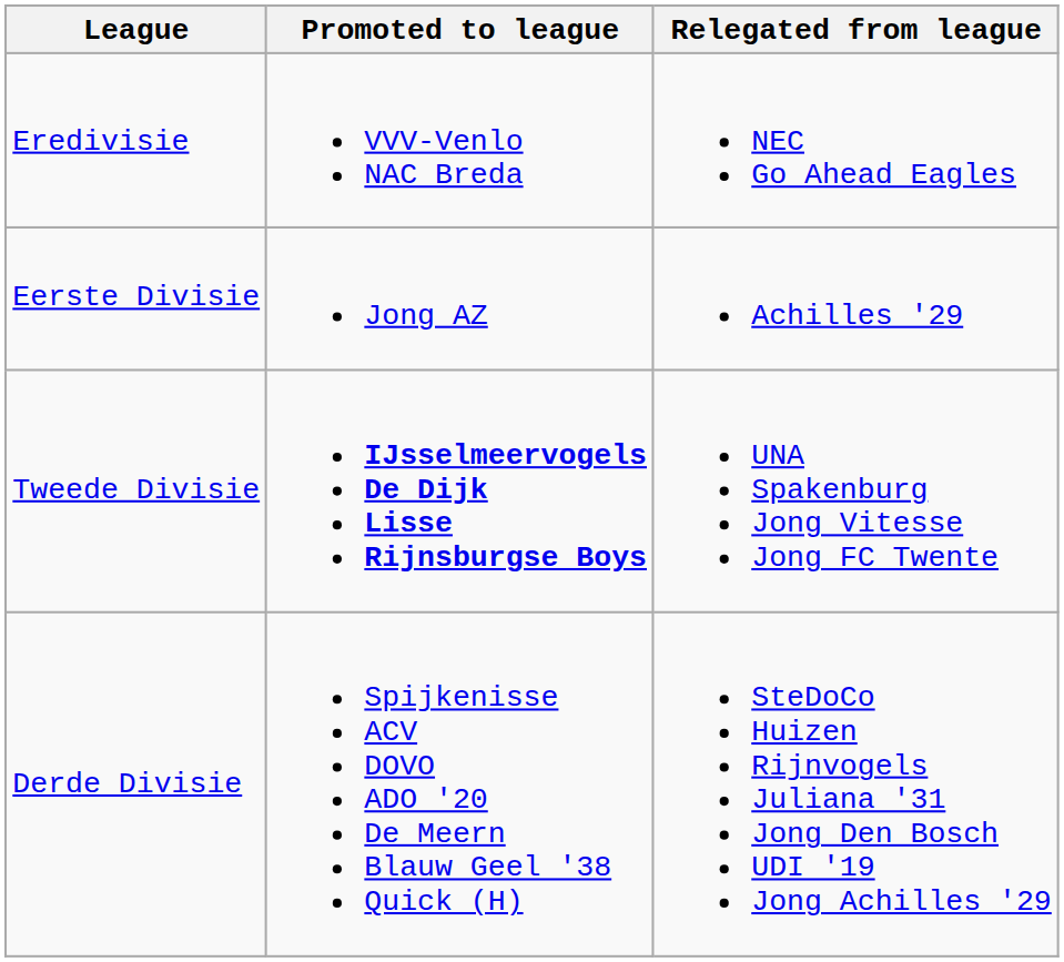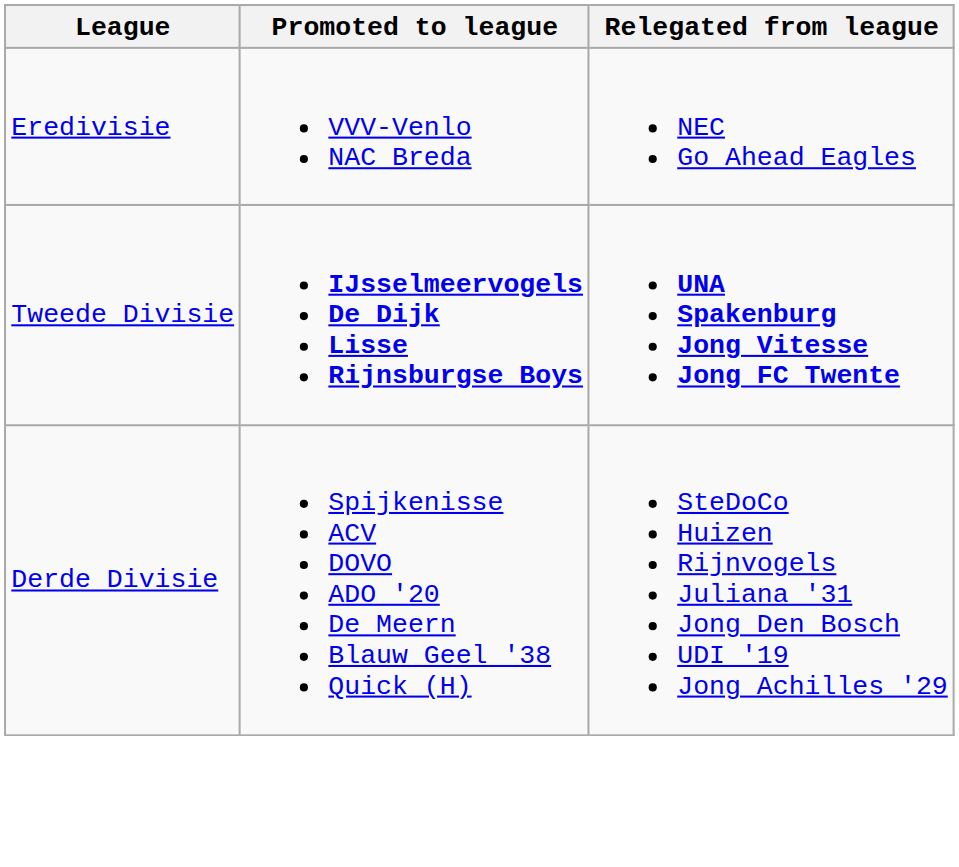 <table class="wikitable">
 <tr>
 <th>League</th>
 <th>Promoted to league</th>
 <th>Relegated from league</th>
 </tr>
 <tr>
 <td><a href='#'>Eredivisie</a></td>
 <td><br><ul><li><a href='#'>VVV-Venlo</a></li><li><a href='#'>NAC Breda</a></li></ul></td>
 <td><br><ul><li><a href='#'>NEC</a></li><li><a href='#'>Go Ahead Eagles</a></li></ul></td>
 </tr>
 <tr>
-<td><a href='#'>Eerste Divisie</a></td>
-<td><br><ul><li><a href='#'>Jong AZ</a></li></ul></td>
-<td><br><ul><li><a href='#'>Achilles '29</a></li></ul></td>
-</tr>
-<tr>
 <td><a href='#'>Tweede Divisie</a></td>
 <td><strong><br><ul><li><a href='#'>IJsselmeervogels</a></li><li><a href='#'>De Dijk</a></li><li><a href='#'>Lisse</a></li><li><a href='#'>Rijnsburgse Boys</a></li></ul></strong></td>
-<td><br><ul><li><a href='#'>UNA</a></li><li><a href='#'>Spakenburg</a></li><li><a href='#'>Jong Vitesse</a></li><li><a href='#'>Jong FC Twente</a></li></ul></td>
+<td><strong><br><ul><li><a href='#'>UNA</a></li><li><a href='#'>Spakenburg</a></li><li><a href='#'>Jong Vitesse</a></li><li><a href='#'>Jong FC Twente</a></li></ul></strong></td>
 </tr>
 <tr>
 <td><a href='#'>Derde Divisie</a></td>
 <td><br><ul><li><a href='#'>Spijkenisse</a></li><li><a href='#'>ACV</a></li><li><a href='#'>DOVO</a></li><li><a href='#'>ADO '20</a></li><li><a href='#'>De Meern</a></li><li><a href='#'>Blauw Geel '38</a></li><li><a href='#'>Quick (H)</a></li></ul></td>
 <td><br><ul><li><a href='#'>SteDoCo</a></li><li><a href='#'>Huizen</a></li><li><a href='#'>Rijnvogels</a></li><li><a href='#'>Juliana '31</a></li><li><a href='#'>Jong Den Bosch</a></li><li><a href='#'>UDI '19</a></li><li><a href='#'>Jong Achilles '29</a></li></ul></td>
 </tr>
 </table>
